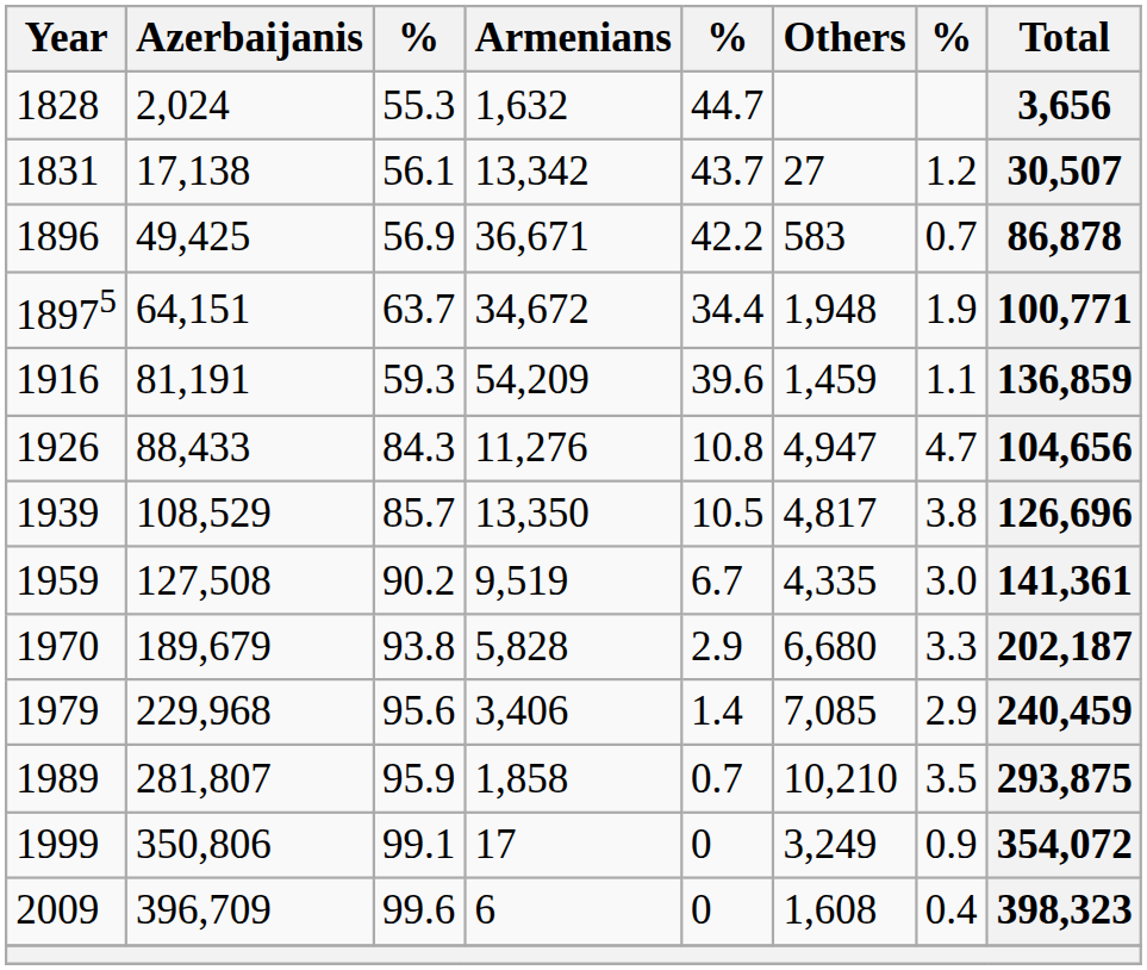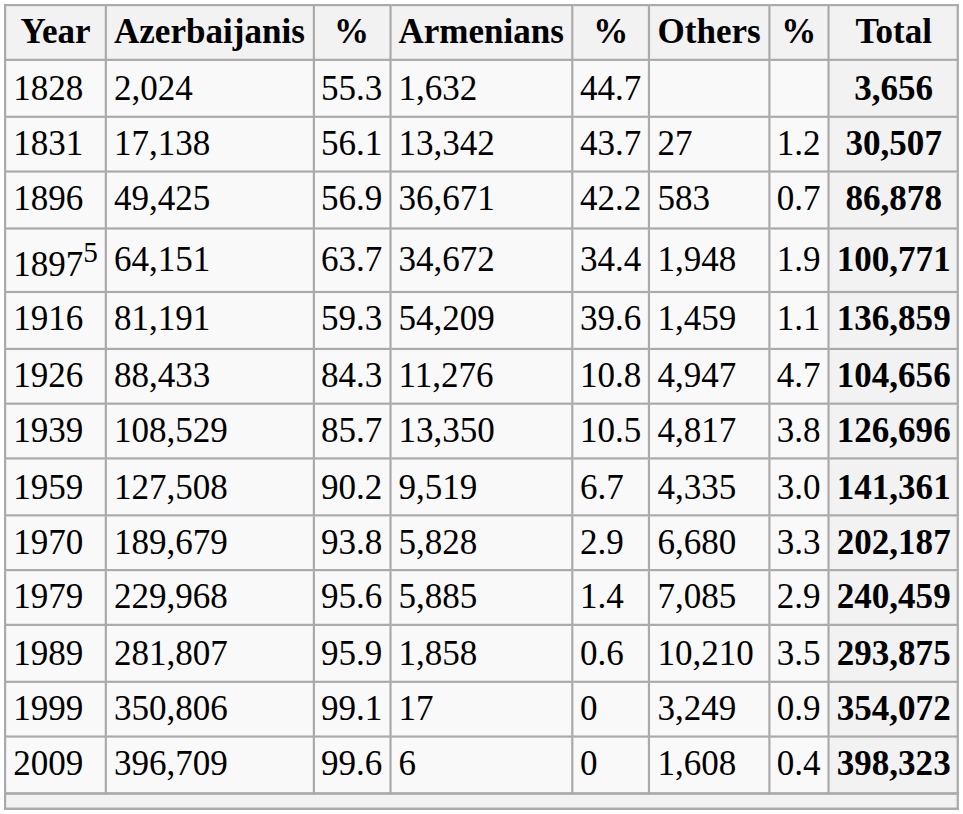 <table class="wikitable">
 <tr>
 <th>Year</th>
 <th>Azerbaijanis</th>
 <th>%</th>
 <th>Armenians</th>
 <th>%</th>
 <th>Others</th>
 <th>%</th>
 <th>Total</th>
 </tr>
 <tr>
 <td>1828</td>
 <td>2,024</td>
 <td>55.3</td>
 <td>1,632</td>
 <td>44.7</td>
 <td></td>
 <td></td>
 <th>3,656</th>
 </tr>
 <tr>
 <td>1831</td>
 <td> 17,138</td>
 <td>56.1</td>
 <td> 13,342</td>
 <td>43.7</td>
 <td>27</td>
 <td>1.2</td>
 <th>30,507</th>
 </tr>
 <tr>
 <td>1896</td>
 <td> 49,425</td>
 <td>56.9</td>
 <td> 36,671</td>
 <td>42.2</td>
 <td> 583</td>
 <td>0.7</td>
 <th>86,878</th>
 </tr>
 <tr>
 <td>1897<sup>5</sup></td>
 <td> 64,151</td>
 <td>63.7</td>
 <td> 34,672</td>
 <td>34.4</td>
 <td> 1,948</td>
 <td>1.9</td>
 <th>100,771</th>
 </tr>
 <tr>
 <td>1916</td>
 <td> 81,191</td>
 <td>59.3</td>
 <td> 54,209</td>
 <td>39.6</td>
 <td> 1,459</td>
 <td>1.1</td>
 <th>136,859</th>
 </tr>
 <tr>
 <td>1926</td>
 <td> 88,433</td>
 <td>84.3</td>
 <td> 11,276</td>
 <td>10.8</td>
 <td> 4,947</td>
 <td>4.7</td>
 <th>104,656</th>
 </tr>
 <tr>
 <td>1939</td>
 <td> 108,529</td>
 <td>85.7</td>
 <td> 13,350</td>
 <td>10.5</td>
 <td> 4,817</td>
 <td>3.8</td>
 <th>126,696</th>
 </tr>
 <tr>
 <td>1959</td>
 <td> 127,508</td>
 <td>90.2</td>
 <td> 9,519</td>
 <td>6.7</td>
 <td> 4,335</td>
 <td>3.0</td>
 <th>141,361</th>
 </tr>
 <tr>
 <td>1970</td>
 <td> 189,679</td>
 <td>93.8</td>
 <td> 5,828</td>
 <td>2.9</td>
 <td> 6,680</td>
 <td>3.3</td>
 <th>202,187</th>
 </tr>
 <tr>
 <td>1979</td>
 <td> 229,968</td>
 <td>95.6</td>
-<td> 3,406</td>
+<td> 5,885</td>
 <td>1.4</td>
 <td> 7,085</td>
 <td>2.9</td>
 <th>240,459</th>
 </tr>
 <tr>
 <td>1989</td>
 <td> 281,807</td>
 <td>95.9</td>
 <td> 1,858</td>
-<td>0.7</td>
+<td>0.6</td>
 <td> 10,210</td>
 <td>3.5</td>
 <th>293,875</th>
 </tr>
 <tr>
 <td>1999</td>
 <td> 350,806</td>
 <td>99.1</td>
 <td> 17</td>
 <td>0</td>
 <td> 3,249</td>
 <td>0.9</td>
 <th>354,072</th>
 </tr>
 <tr>
 <td>2009</td>
 <td> 396,709</td>
 <td>99.6</td>
 <td> 6</td>
 <td>0</td>
 <td> 1,608</td>
 <td>0.4</td>
 <th>398,323</th>
 </tr>
 <tr>
 </tr>
 <tr>
 <th colspan="8"></th>
 </tr>
 <tr>
 </tr>
 </table>
